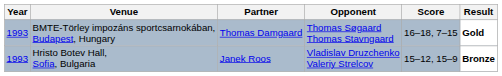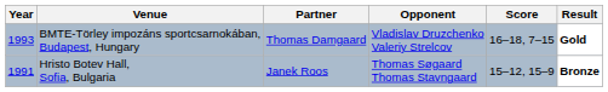 <table class="sortable wikitable" style="font-size: 90%;">
 <tr>
 <th>Year</th>
 <th>Venue</th>
 <th>Partner</th>
 <th>Opponent</th>
 <th>Score</th>
 <th>Result</th>
 </tr>
 <tr style="background:#AABBCC">
 <td align="center"><a href='#'>1993</a></td>
 <td align="left">BMTE-Törley impozáns sportcsarnokában,<br><a href='#'>Budapest</a>, Hungary</td>
 <td align="left"> <a href='#'>Thomas Damgaard</a></td>
-<td align="left"> <a href='#'>Thomas Søgaard</a><br> <a href='#'>Thomas Stavngaard</a></td>
+<td align="left"> <a href='#'>Vladislav Druzchenko</a><br> <a href='#'>Valeriy Strelcov</a></td>
 <td align="left">16–18, 7–15</td>
 <td style="text-align:left; background:white"> <strong>Gold</strong></td>
 </tr>
 <tr style="background:#AABBCC">
-<td align="center"><a href='#'>1993</a></td>
+<td align="center"><a href='#'>1991</a></td>
 <td align="left">Hristo Botev Hall,<br><a href='#'>Sofia</a>, Bulgaria</td>
 <td align="left"> <a href='#'>Janek Roos</a></td>
-<td align="left"> <a href='#'>Vladislav Druzchenko</a><br> <a href='#'>Valeriy Strelcov</a></td>
+<td align="left"> <a href='#'>Thomas Søgaard</a><br> <a href='#'>Thomas Stavngaard</a></td>
 <td align="left">15–12, 15–9</td>
 <td style="text-align:left; background:white"> <strong>Bronze</strong></td>
 </tr>
 </table>
